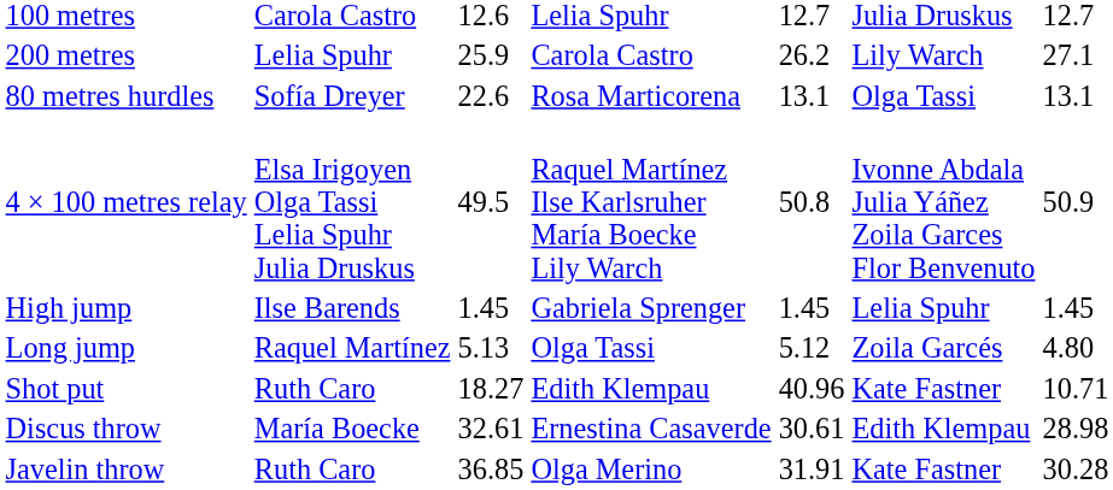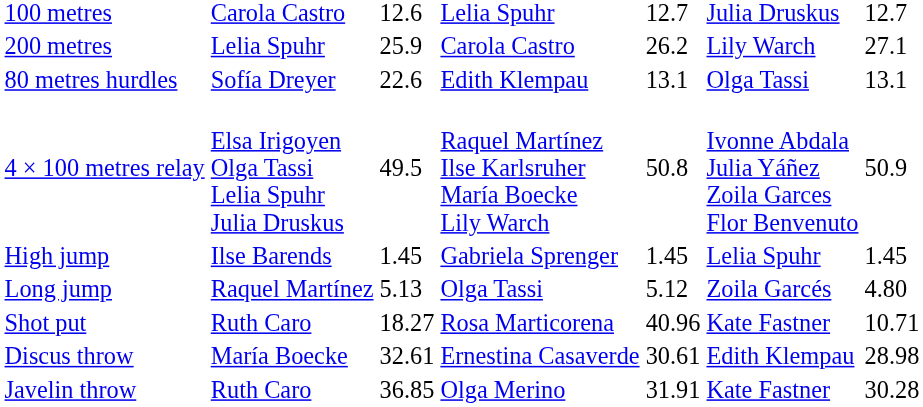 <table>
 <tr>
 <td><a href='#'>100 metres</a></td>
 <td><a href='#'>Carola Castro</a><br> </td>
 <td>12.6</td>
 <td><a href='#'>Lelia Spuhr</a><br> </td>
 <td>12.7</td>
 <td><a href='#'>Julia Druskus</a><br> </td>
 <td>12.7</td>
 </tr>
 <tr>
 <td><a href='#'>200 metres</a></td>
 <td><a href='#'>Lelia Spuhr</a><br> </td>
 <td>25.9</td>
 <td><a href='#'>Carola Castro</a><br> </td>
 <td>26.2</td>
 <td><a href='#'>Lily Warch</a><br> </td>
 <td>27.1</td>
 </tr>
 <tr>
 <td><a href='#'>80 metres hurdles</a></td>
 <td><a href='#'>Sofía Dreyer</a><br> </td>
 <td>22.6</td>
-<td><a href='#'>Rosa Marticorena</a><br> </td>
+<td><a href='#'>Edith Klempau</a><br> </td>
 <td>13.1</td>
 <td><a href='#'>Olga Tassi</a><br> </td>
 <td>13.1</td>
 </tr>
 <tr>
 <td><a href='#'>4 × 100 metres relay</a></td>
 <td> <br><a href='#'>Elsa Irigoyen</a><br><a href='#'>Olga Tassi</a><br><a href='#'>Lelia Spuhr</a><br><a href='#'>Julia Druskus</a></td>
 <td>49.5</td>
 <td><br><a href='#'>Raquel Martínez</a><br><a href='#'>Ilse Karlsruher</a><br><a href='#'>María Boecke</a><br><a href='#'>Lily Warch</a></td>
 <td>50.8</td>
 <td><br><a href='#'>Ivonne Abdala</a><br><a href='#'>Julia Yáñez</a><br><a href='#'>Zoila Garces</a><br><a href='#'>Flor Benvenuto</a></td>
 <td>50.9</td>
 </tr>
 <tr>
 <td><a href='#'>High jump</a></td>
 <td><a href='#'>Ilse Barends</a><br> </td>
 <td>1.45</td>
 <td><a href='#'>Gabriela Sprenger</a><br> </td>
 <td>1.45</td>
 <td><a href='#'>Lelia Spuhr</a><br> </td>
 <td>1.45</td>
 </tr>
 <tr>
 <td><a href='#'>Long jump</a></td>
 <td><a href='#'>Raquel Martínez</a><br> </td>
 <td>5.13</td>
 <td><a href='#'>Olga Tassi</a><br> </td>
 <td>5.12</td>
 <td><a href='#'>Zoila Garcés</a><br> </td>
 <td>4.80</td>
 </tr>
 <tr>
 <td><a href='#'>Shot put</a></td>
 <td><a href='#'>Ruth Caro</a><br> </td>
 <td>18.27</td>
-<td><a href='#'>Edith Klempau</a><br> </td>
+<td><a href='#'>Rosa Marticorena</a><br> </td>
 <td>40.96</td>
 <td><a href='#'>Kate Fastner</a><br> </td>
 <td>10.71</td>
 </tr>
 <tr>
 <td><a href='#'>Discus throw</a></td>
 <td><a href='#'>María Boecke</a><br> </td>
 <td>32.61</td>
 <td><a href='#'>Ernestina Casaverde</a><br> </td>
 <td>30.61</td>
 <td><a href='#'>Edith Klempau</a><br> </td>
 <td>28.98</td>
 </tr>
 <tr>
 <td><a href='#'>Javelin throw</a></td>
 <td><a href='#'>Ruth Caro</a><br> </td>
 <td>36.85</td>
 <td><a href='#'>Olga Merino</a><br> </td>
 <td>31.91</td>
 <td><a href='#'>Kate Fastner</a><br> </td>
 <td>30.28</td>
 </tr>
 </table>
